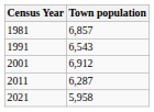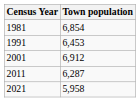 <table class=wikitable>
 <tr>
 <th>Census Year</th>
 <th>Town population</th>
 </tr>
 <tr>
 <td>1981</td>
-<td>6,857</td>
+<td>6,854</td>
 </tr>
 <tr>
 <td>1991</td>
-<td>6,543</td>
+<td>6,453</td>
 </tr>
 <tr>
 <td>2001</td>
 <td>6,912</td>
 </tr>
 <tr>
 <td>2011</td>
 <td>6,287</td>
 </tr>
 <tr>
 <td>2021</td>
 <td>5,958</td>
 </tr>
 </table>
